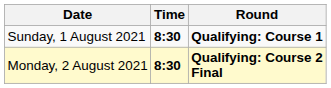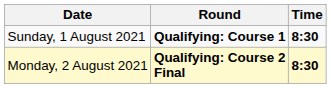 <table class="wikitable">
 <tr>
 <th>Date</th>
+<th>Round</th>
 <th>Time</th>
-<th>Round</th>
 </tr>
 <tr>
 <td>Sunday, 1 August 2021</td>
+<td><strong>Qualifying: Course 1</strong></td>
 <td><strong>8:30</strong></td>
-<td><strong>Qualifying: Course 1</strong></td>
 </tr>
 <tr style=background:lemonchiffon>
 <td>Monday, 2 August 2021</td>
+<td><strong>Qualifying: Course 2</strong><br><strong>Final</strong></td>
 <td><strong>8:30</strong></td>
-<td><strong>Qualifying: Course 2</strong><br><strong>Final</strong></td>
 </tr>
 </table>
